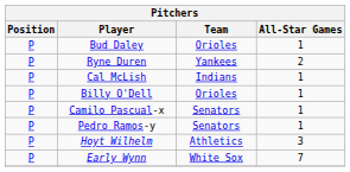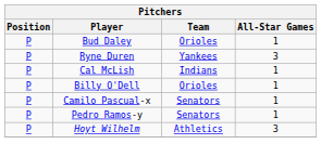 <table class="wikitable" style="font-size: 100%; text-align:right;">
 <tr>
 <th colspan="4">Pitchers</th>
 </tr>
 <tr>
 <th>Position</th>
 <th width="150">Player</th>
 <th width="100">Team</th>
 <th>All-Star Games</th>
 </tr>
 <tr>
 <td align="center"><a href='#'>P</a></td>
 <td align="center"><a href='#'>Bud Daley</a></td>
 <td align="center"><a href='#'>Orioles</a></td>
 <td align="center">1</td>
 </tr>
 <tr>
 <td align="center"><a href='#'>P</a></td>
 <td align="center"><a href='#'>Ryne Duren</a></td>
 <td align="center"><a href='#'>Yankees</a></td>
-<td align="center">2</td>
+<td align="center">3</td>
 </tr>
 <tr>
 <td align="center"><a href='#'>P</a></td>
 <td align="center"><a href='#'>Cal McLish</a></td>
 <td align="center"><a href='#'>Indians</a></td>
 <td align="center">1</td>
 </tr>
 <tr>
 <td align="center"><a href='#'>P</a></td>
 <td align="center"><a href='#'>Billy O'Dell</a></td>
 <td align="center"><a href='#'>Orioles</a></td>
 <td align="center">1</td>
 </tr>
 <tr>
 <td align="center"><a href='#'>P</a></td>
 <td align="center"><a href='#'>Camilo Pascual</a>-x</td>
 <td align="center"><a href='#'>Senators</a></td>
 <td align="center">1</td>
 </tr>
 <tr>
 <td align="center"><a href='#'>P</a></td>
 <td align="center"><a href='#'>Pedro Ramos</a>-y</td>
 <td align="center"><a href='#'>Senators</a></td>
 <td align="center">1</td>
 </tr>
 <tr>
 <td align="center"><a href='#'>P</a></td>
 <td align="center"><em><a href='#'>Hoyt Wilhelm</a></em></td>
 <td align="center"><a href='#'>Athletics</a></td>
 <td align="center">3</td>
 </tr>
 <tr>
-<td align="center"><a href='#'>P</a></td>
-<td align="center"><em><a href='#'>Early Wynn</a></em></td>
-<td align="center"><a href='#'>White Sox</a></td>
-<td align="center">7</td>
-</tr>
-<tr>
 </tr>
 </table>
